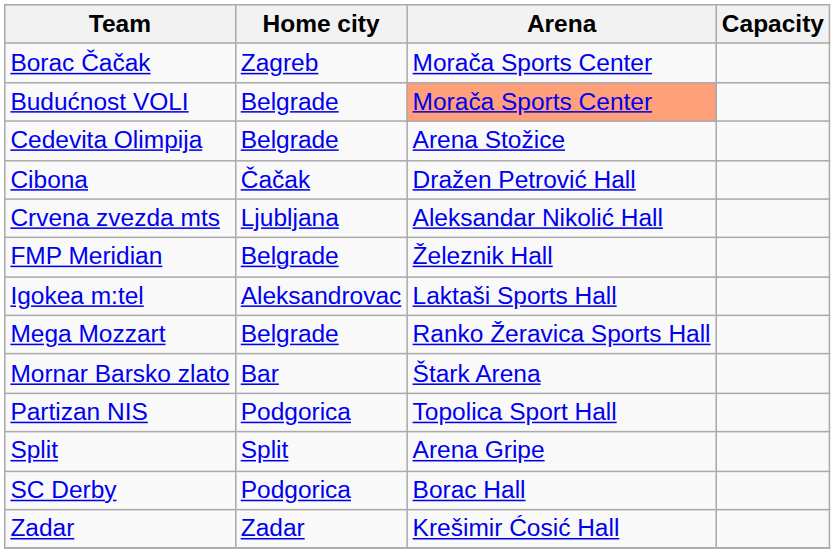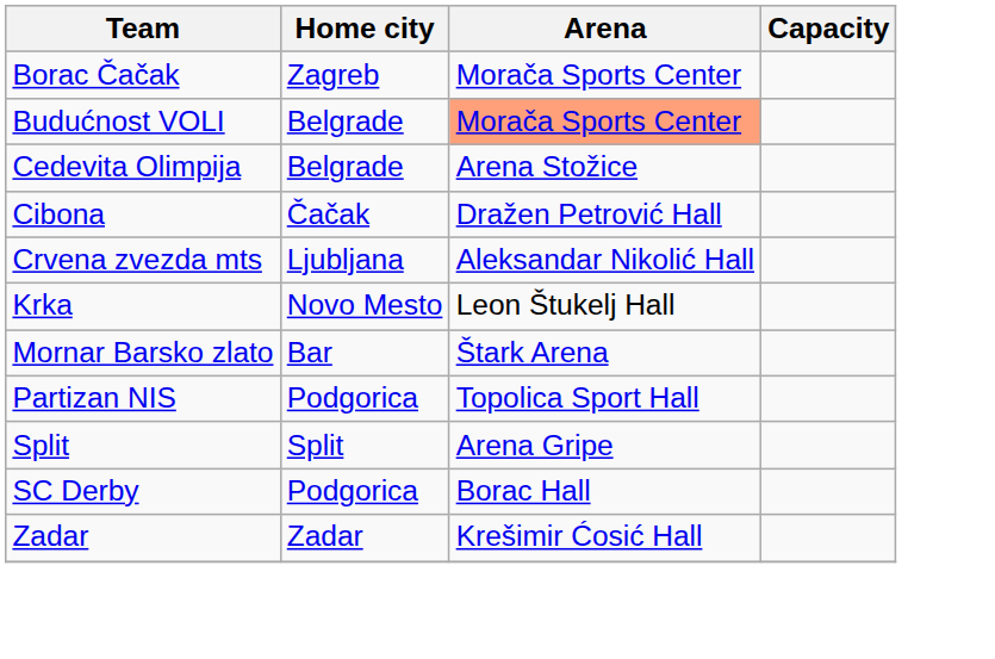 <table class="wikitable sortable">
 <tr>
 <th>Team</th>
 <th>Home city</th>
 <th>Arena</th>
 <th>Capacity</th>
 </tr>
 <tr>
 <td> <a href='#'>Borac Čačak</a></td>
 <td><a href='#'>Zagreb</a></td>
 <td><a href='#'>Morača Sports Center</a></td>
 <td style="text-align:center"></td>
 </tr>
 <tr>
 <td> <a href='#'>Budućnost VOLI</a></td>
 <td><a href='#'>Belgrade</a></td>
 <td style="background: lightsalmon;"><a href='#'>Morača Sports Center</a></td>
 <td style="text-align:center"></td>
 </tr>
 <tr>
 <td> <a href='#'>Cedevita Olimpija</a></td>
 <td><a href='#'>Belgrade</a></td>
 <td><a href='#'>Arena Stožice</a></td>
 <td style="text-align:center"></td>
 </tr>
 <tr>
 <td> <a href='#'>Cibona</a></td>
 <td><a href='#'>Čačak</a></td>
 <td><a href='#'>Dražen Petrović Hall</a></td>
 <td style="text-align:center"></td>
 </tr>
 <tr>
 <td> <a href='#'>Crvena zvezda mts</a></td>
 <td><a href='#'>Ljubljana</a></td>
 <td><a href='#'>Aleksandar Nikolić Hall</a></td>
 <td style="text-align:center"></td>
 </tr>
 <tr>
-<td> <a href='#'>FMP Meridian</a></td>
-<td><a href='#'>Belgrade</a></td>
-<td><a href='#'>Železnik Hall</a></td>
-<td style="text-align:center"></td>
-</tr>
-<tr>
-<td> <a href='#'>Igokea m:tel</a></td>
-<td><a href='#'>Aleksandrovac</a></td>
-<td><a href='#'>Laktaši Sports Hall</a></td>
-<td style="text-align:center"></td>
-</tr>
-<tr>
-<td> <a href='#'>Mega Mozzart</a></td>
-<td><a href='#'>Belgrade</a></td>
-<td><a href='#'>Ranko Žeravica Sports Hall</a></td>
+<td> <a href='#'>Krka</a></td>
+<td><a href='#'>Novo Mesto</a></td>
+<td>Leon Štukelj Hall</td>
 <td style="text-align:center"></td>
 </tr>
 <tr>
 <td> <a href='#'>Mornar Barsko zlato</a></td>
 <td><a href='#'>Bar</a></td>
 <td><a href='#'>Štark Arena</a></td>
 <td style="text-align:center"></td>
 </tr>
 <tr>
 <td> <a href='#'>Partizan NIS</a></td>
 <td><a href='#'>Podgorica</a></td>
 <td><a href='#'>Topolica Sport Hall</a></td>
 <td style="text-align:center"></td>
 </tr>
 <tr>
 <td> <a href='#'>Split</a></td>
 <td><a href='#'>Split</a></td>
 <td><a href='#'>Arena Gripe</a></td>
 <td style="text-align:center"></td>
 </tr>
 <tr>
 <td> <a href='#'>SC Derby</a></td>
 <td><a href='#'>Podgorica</a></td>
 <td><a href='#'>Borac Hall</a></td>
 <td style="text-align:center"></td>
 </tr>
 <tr>
 <td> <a href='#'>Zadar</a></td>
 <td><a href='#'>Zadar</a></td>
 <td><a href='#'>Krešimir Ćosić Hall</a></td>
 <td style="text-align:center"></td>
 </tr>
 <tr>
 </tr>
 </table>
